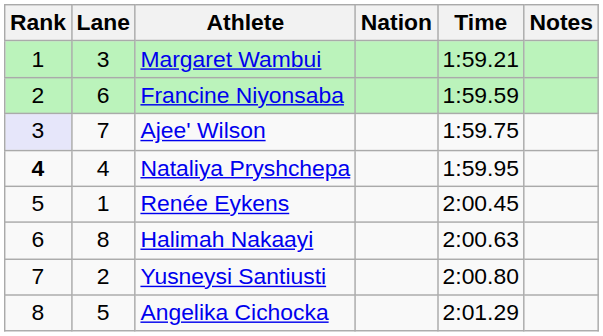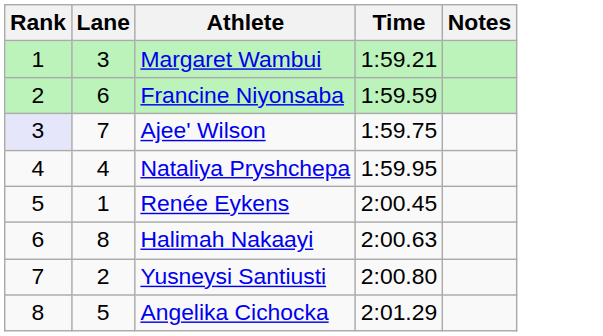 <table class="wikitable sortable" style="text-align:center">
 <tr>
 <th>Rank</th>
 <th>Lane</th>
 <th>Athlete</th>
-<th>Nation</th>
 <th>Time</th>
 <th>Notes</th>
 </tr>
 <tr bgcolor=#bbf3bb>
 <td>1</td>
 <td>3</td>
 <td align=left><a href='#'>Margaret Wambui</a></td>
-<td align=left></td>
 <td>1:59.21</td>
 <td></td>
 </tr>
 <tr bgcolor=#bbf3bb>
 <td>2</td>
 <td>6</td>
 <td align=left><a href='#'>Francine Niyonsaba</a></td>
-<td align=left></td>
 <td>1:59.59</td>
 <td></td>
 </tr>
 <tr>
 <td style="background: lavender;">3</td>
 <td>7</td>
 <td align=left><a href='#'>Ajee' Wilson</a></td>
-<td align=left></td>
 <td>1:59.75</td>
 <td></td>
 </tr>
 <tr>
-<td><strong>4</strong></td>
+<td>4</td>
 <td>4</td>
 <td align=left><a href='#'>Nataliya Pryshchepa</a></td>
-<td align=left></td>
 <td>1:59.95</td>
 <td></td>
 </tr>
 <tr>
 <td>5</td>
 <td>1</td>
 <td align=left><a href='#'>Renée Eykens</a></td>
-<td align=left></td>
 <td>2:00.45</td>
 <td></td>
 </tr>
 <tr>
 <td>6</td>
 <td>8</td>
 <td align=left><a href='#'>Halimah Nakaayi</a></td>
-<td align=left></td>
 <td>2:00.63</td>
 <td></td>
 </tr>
 <tr>
 <td>7</td>
 <td>2</td>
 <td align=left><a href='#'>Yusneysi Santiusti</a></td>
-<td align=left></td>
 <td>2:00.80</td>
 <td></td>
 </tr>
 <tr>
 <td>8</td>
 <td>5</td>
 <td align=left><a href='#'>Angelika Cichocka</a></td>
-<td align=left></td>
 <td>2:01.29</td>
 <td></td>
 </tr>
 </table>
